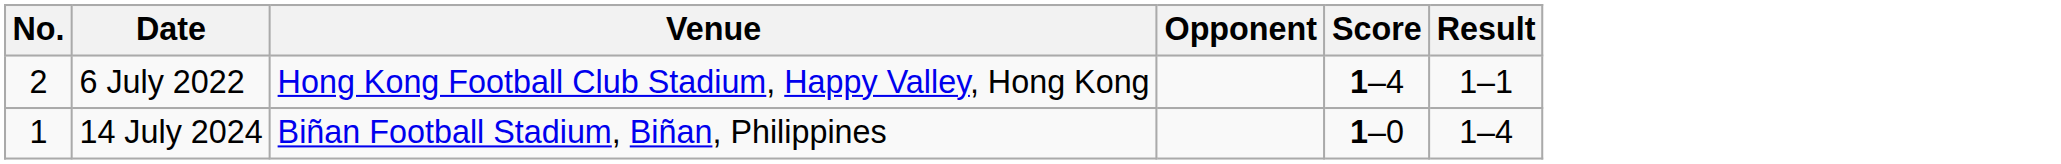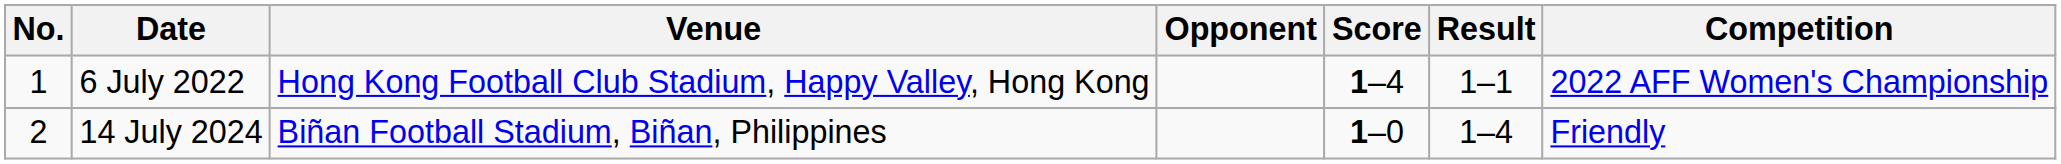 <table class="wikitable sortable">
 <tr>
 <th scope="col">No.</th>
 <th scope="col">Date</th>
 <th scope="col">Venue</th>
 <th scope="col">Opponent</th>
 <th scope="col">Score</th>
 <th scope="col">Result</th>
+<th scope="col">Competition</th>
 </tr>
 <tr>
-<td align=center>2</td>
+<td align=center>1</td>
 <td>6 July 2022</td>
 <td><a href='#'>Hong Kong Football Club Stadium</a>, <a href='#'>Happy Valley</a>, Hong Kong</td>
 <td></td>
 <td align="center"><strong>1</strong>–4</td>
 <td align="center">1–1</td>
+<td><a href='#'>2022 AFF Women's Championship</a></td>
 </tr>
 <tr>
-<td align=center>1</td>
+<td align=center>2</td>
 <td>14 July 2024</td>
 <td><a href='#'>Biñan Football Stadium</a>, <a href='#'>Biñan</a>, Philippines</td>
 <td></td>
 <td align="center"><strong>1</strong>–0</td>
 <td align="center">1–4</td>
+<td><a href='#'>Friendly</a></td>
 </tr>
 </table>
